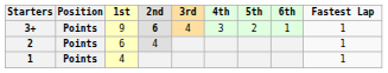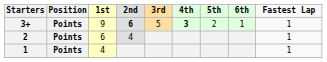 <table class="wikitable" style="font-size:85%; text-align:center">
 <tr>
 <th>Starters</th>
 <th>Position</th>
 <td style="background:#ffffbf;"> <strong>1st</strong> </td>
 <td style="background:#dfdfdf;"> <strong>2nd</strong> </td>
 <td style="background:#ffdf9f;"> <strong>3rd</strong> </td>
 <td style="background:#dfffdf;"> <strong>4th</strong> </td>
 <td style="background:#dfffdf;"> <strong>5th</strong> </td>
 <td style="background:#dfffdf;"> <strong>6th</strong> </td>
 <td> <strong>Fastest Lap</strong> </td>
 </tr>
 <tr>
 <th>3+</th>
 <th>Points</th>
 <td style="background:#ffffbf;">9</td>
 <td style="background:#dfdfdf;"><strong>6</strong></td>
-<td style="background:#ffdf9f;">4</td>
-<td style="background:#dfffdf;">3</td>
+<td style="background:#ffdf9f;">5</td>
+<td style="background:#dfffdf;"><strong>3</strong></td>
 <td style="background:#dfffdf;">2</td>
 <td style="background:#dfffdf;">1</td>
 <td>1</td>
 </tr>
 <tr>
 <th>2</th>
 <th>Points</th>
 <td style="background:#ffffbf;">6</td>
 <td style="background:#dfdfdf;">4</td>
 <th></th>
 <th></th>
 <th></th>
 <th></th>
 <td>1</td>
 </tr>
 <tr>
 <th>1</th>
 <th>Points</th>
 <td style="background:#ffffbf;">4</td>
 <th></th>
 <th></th>
 <th></th>
 <th></th>
 <th></th>
 <td>1</td>
 </tr>
 </table>
